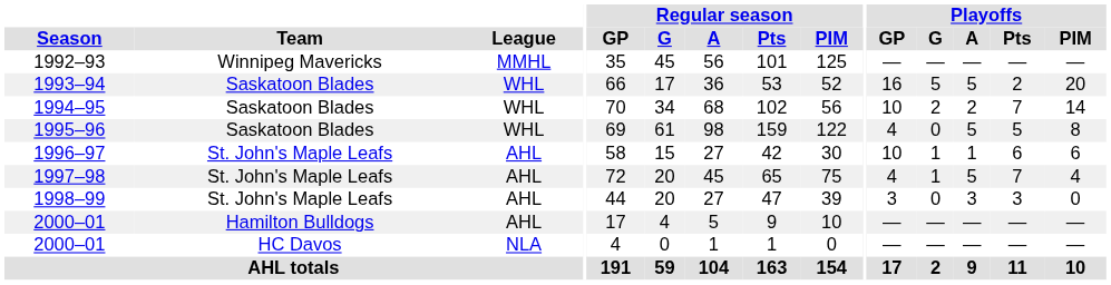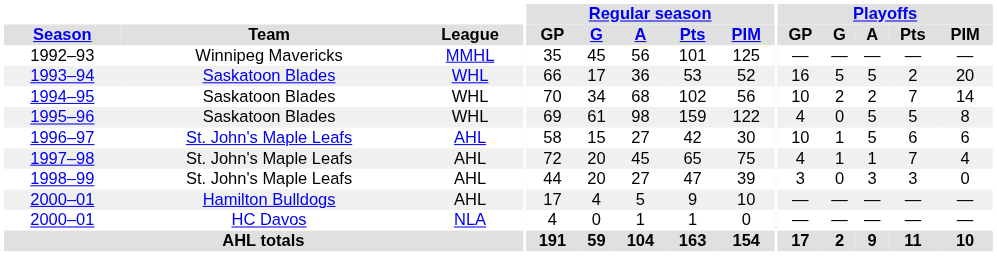 <table border="0" cellpadding="1" cellspacing="0" style="text-align:center; width:60em">
 <tr style="background:#e0e0e0;">
 <th colspan="3" style="background:#fff;"></th>
 <th rowspan="99" style="background:#fff;"></th>
 <th colspan="5"><a href='#'>Regular season</a></th>
 <th rowspan="99" style="background:#fff;"></th>
 <th colspan="5"><a href='#'>Playoffs</a></th>
 </tr>
 <tr style="background:#e0e0e0;">
 <th><a href='#'>Season</a></th>
 <th>Team</th>
 <th>League</th>
 <th>GP</th>
 <th><a href='#'>G</a></th>
 <th><a href='#'>A</a></th>
 <th><a href='#'>Pts</a></th>
 <th><a href='#'>PIM</a></th>
 <th>GP</th>
 <th>G</th>
 <th>A</th>
 <th>Pts</th>
 <th>PIM</th>
 </tr>
 <tr>
 <td>1992–93</td>
 <td>Winnipeg Mavericks</td>
 <td><a href='#'>MMHL</a></td>
 <td>35</td>
 <td>45</td>
 <td>56</td>
 <td>101</td>
 <td>125</td>
 <td>—</td>
 <td>—</td>
 <td>—</td>
 <td>—</td>
 <td>—</td>
 </tr>
 <tr bgcolor="#f0f0f0">
 <td><a href='#'>1993–94</a></td>
 <td><a href='#'>Saskatoon Blades</a></td>
 <td><a href='#'>WHL</a></td>
 <td>66</td>
 <td>17</td>
 <td>36</td>
 <td>53</td>
 <td>52</td>
 <td>16</td>
 <td>5</td>
 <td>5</td>
 <td>2</td>
 <td>20</td>
 </tr>
 <tr>
 <td><a href='#'>1994–95</a></td>
 <td>Saskatoon Blades</td>
 <td>WHL</td>
 <td>70</td>
 <td>34</td>
 <td>68</td>
 <td>102</td>
 <td>56</td>
 <td>10</td>
 <td>2</td>
 <td>2</td>
 <td>7</td>
 <td>14</td>
 </tr>
 <tr bgcolor="#f0f0f0">
 <td><a href='#'>1995–96</a></td>
 <td>Saskatoon Blades</td>
 <td>WHL</td>
 <td>69</td>
 <td>61</td>
 <td>98</td>
 <td>159</td>
 <td>122</td>
 <td>4</td>
 <td>0</td>
 <td>5</td>
 <td>5</td>
 <td>8</td>
 </tr>
 <tr>
 <td><a href='#'>1996–97</a></td>
 <td><a href='#'>St. John's Maple Leafs</a></td>
 <td><a href='#'>AHL</a></td>
 <td>58</td>
 <td>15</td>
 <td>27</td>
 <td>42</td>
 <td>30</td>
 <td>10</td>
 <td>1</td>
-<td>1</td>
+<td>5</td>
 <td>6</td>
 <td>6</td>
 </tr>
 <tr bgcolor="#f0f0f0">
 <td><a href='#'>1997–98</a></td>
 <td>St. John's Maple Leafs</td>
 <td>AHL</td>
 <td>72</td>
 <td>20</td>
 <td>45</td>
 <td>65</td>
 <td>75</td>
 <td>4</td>
 <td>1</td>
-<td>5</td>
+<td>1</td>
 <td>7</td>
 <td>4</td>
 </tr>
 <tr>
 <td><a href='#'>1998–99</a></td>
 <td>St. John's Maple Leafs</td>
 <td>AHL</td>
 <td>44</td>
 <td>20</td>
 <td>27</td>
 <td>47</td>
 <td>39</td>
 <td>3</td>
 <td>0</td>
 <td>3</td>
 <td>3</td>
 <td>0</td>
 </tr>
 <tr bgcolor="#f0f0f0">
 <td><a href='#'>2000–01</a></td>
 <td><a href='#'>Hamilton Bulldogs</a></td>
 <td>AHL</td>
 <td>17</td>
 <td>4</td>
 <td>5</td>
 <td>9</td>
 <td>10</td>
 <td>—</td>
 <td>—</td>
 <td>—</td>
 <td>—</td>
 <td>—</td>
 </tr>
 <tr>
 <td><a href='#'>2000–01</a></td>
 <td><a href='#'>HC Davos</a></td>
 <td><a href='#'>NLA</a></td>
 <td>4</td>
 <td>0</td>
 <td>1</td>
 <td>1</td>
 <td>0</td>
 <td>—</td>
 <td>—</td>
 <td>—</td>
 <td>—</td>
 <td>—</td>
 </tr>
 <tr bgcolor="#e0e0e0">
 <th colspan="3">AHL totals</th>
 <th>191</th>
 <th>59</th>
 <th>104</th>
 <th>163</th>
 <th>154</th>
 <th>17</th>
 <th>2</th>
 <th>9</th>
 <th>11</th>
 <th>10</th>
 </tr>
 </table>
